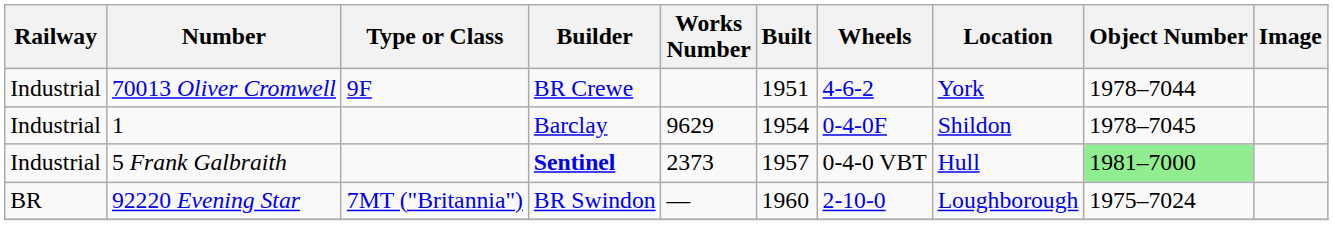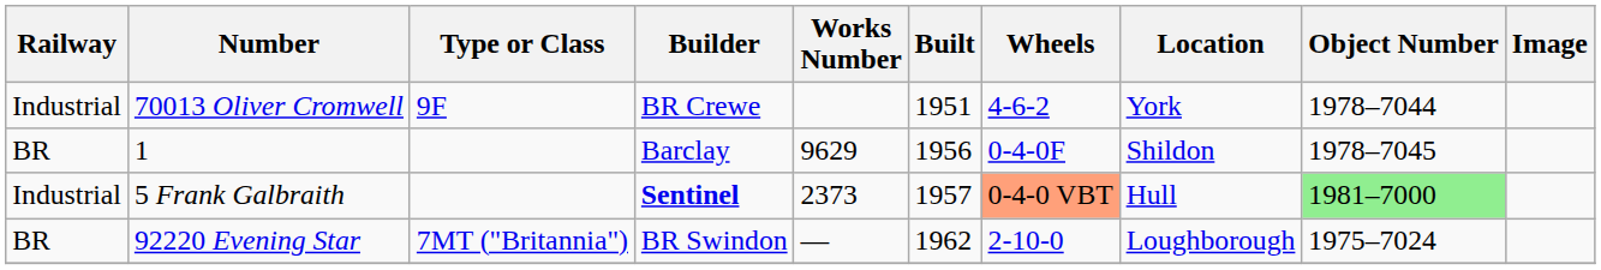 <table class="wikitable sortable">
 <tr>
 <th>Railway</th>
 <th>Number</th>
 <th>Type or Class</th>
 <th>Builder</th>
 <th>Works<br>Number</th>
 <th>Built</th>
 <th>Wheels</th>
 <th>Location</th>
 <th>Object Number</th>
 <th>Image</th>
 </tr>
 <tr>
 <td>Industrial</td>
 <td><a href='#'>70013 <em>Oliver Cromwell</em></a></td>
 <td><a href='#'>9F</a></td>
 <td><a href='#'>BR Crewe</a></td>
 <td></td>
 <td>1951</td>
 <td><a href='#'>4-6-2</a></td>
 <td><a href='#'>York</a></td>
 <td>1978–7044</td>
 <td></td>
 </tr>
 <tr>
-<td>Industrial</td>
+<td>BR</td>
 <td>1</td>
 <td></td>
 <td><a href='#'>Barclay</a></td>
 <td>9629</td>
-<td>1954</td>
+<td>1956</td>
 <td><a href='#'>0-4-0F</a></td>
 <td><a href='#'>Shildon</a></td>
 <td>1978–7045</td>
 <td></td>
 </tr>
 <tr>
 <td>Industrial</td>
 <td>5 <em>Frank Galbraith</em></td>
 <td></td>
 <td><strong><a href='#'>Sentinel</a></strong></td>
 <td>2373</td>
 <td>1957</td>
-<td>0-4-0 VBT</td>
+<td style="background: lightsalmon;">0-4-0 VBT</td>
 <td><a href='#'>Hull</a></td>
 <td style="background: lightgreen;">1981–7000</td>
 <td></td>
 </tr>
 <tr>
 <td>BR</td>
 <td><a href='#'>92220 <em>Evening Star</em></a></td>
 <td><a href='#'>7MT ("Britannia")</a></td>
 <td><a href='#'>BR Swindon</a></td>
 <td>—</td>
-<td>1960</td>
+<td>1962</td>
 <td><a href='#'>2-10-0</a></td>
 <td><a href='#'>Loughborough</a></td>
 <td>1975–7024</td>
 <td></td>
 </tr>
 <tr>
 </tr>
 </table>
